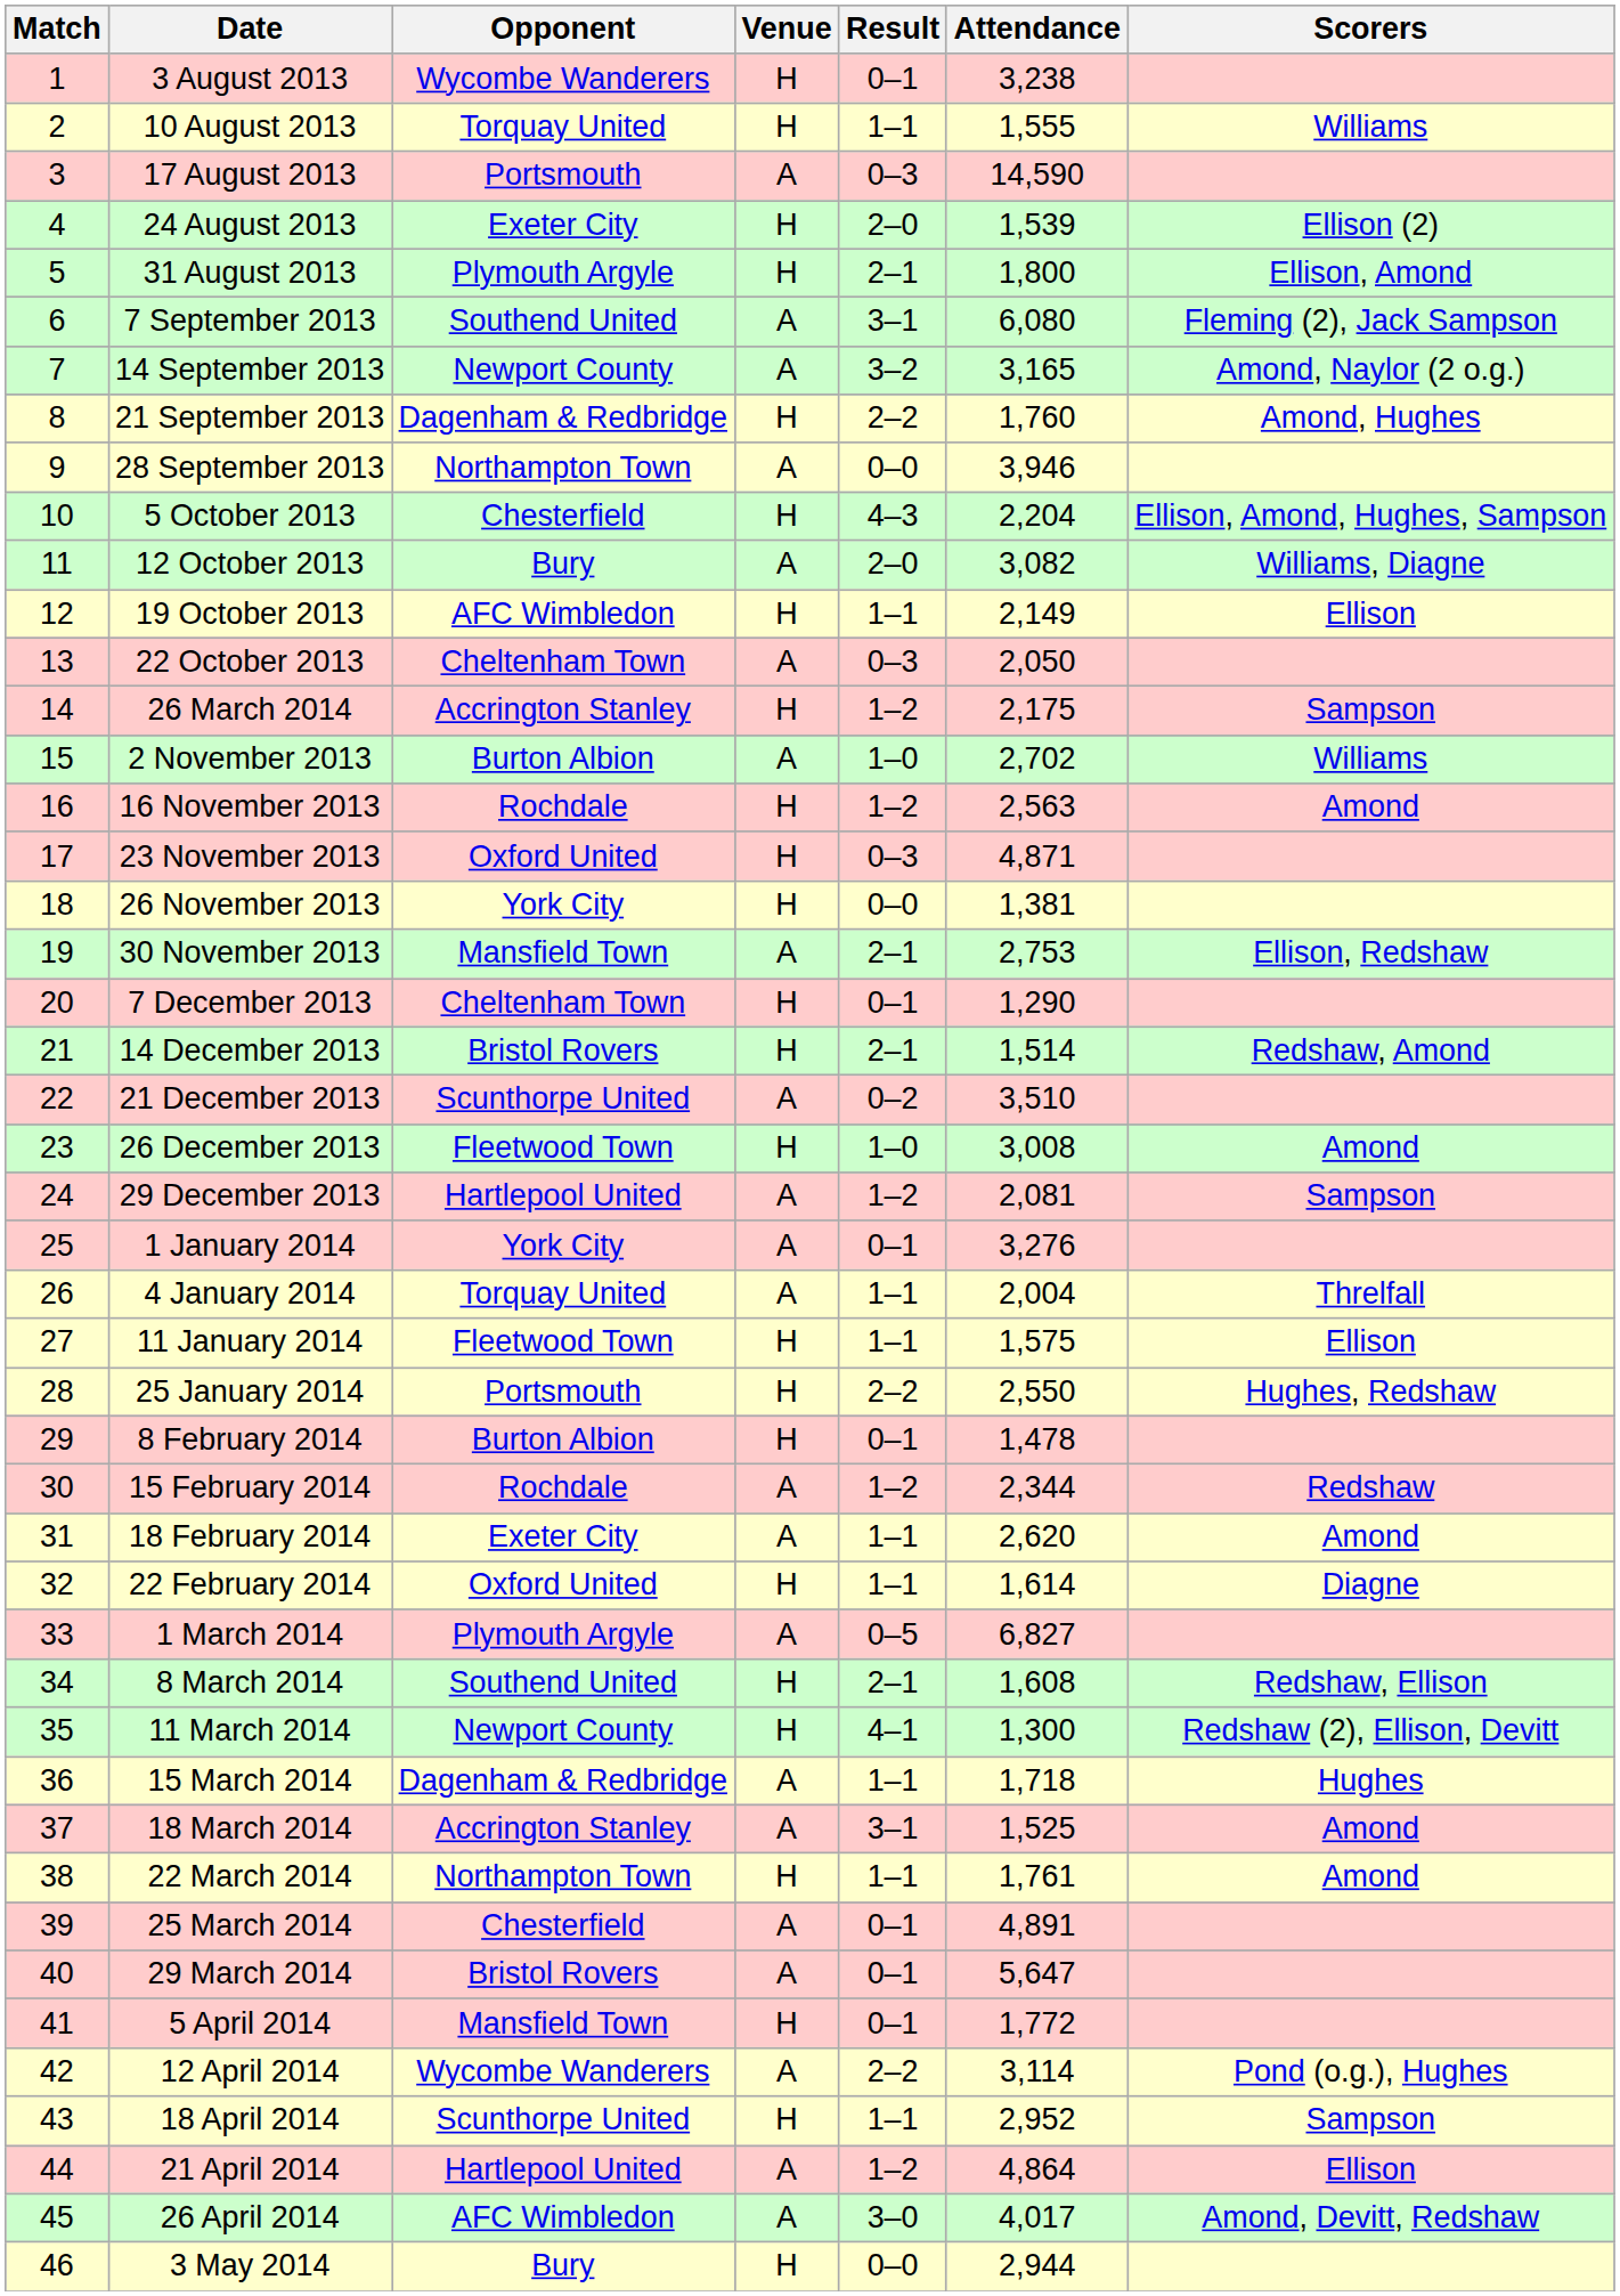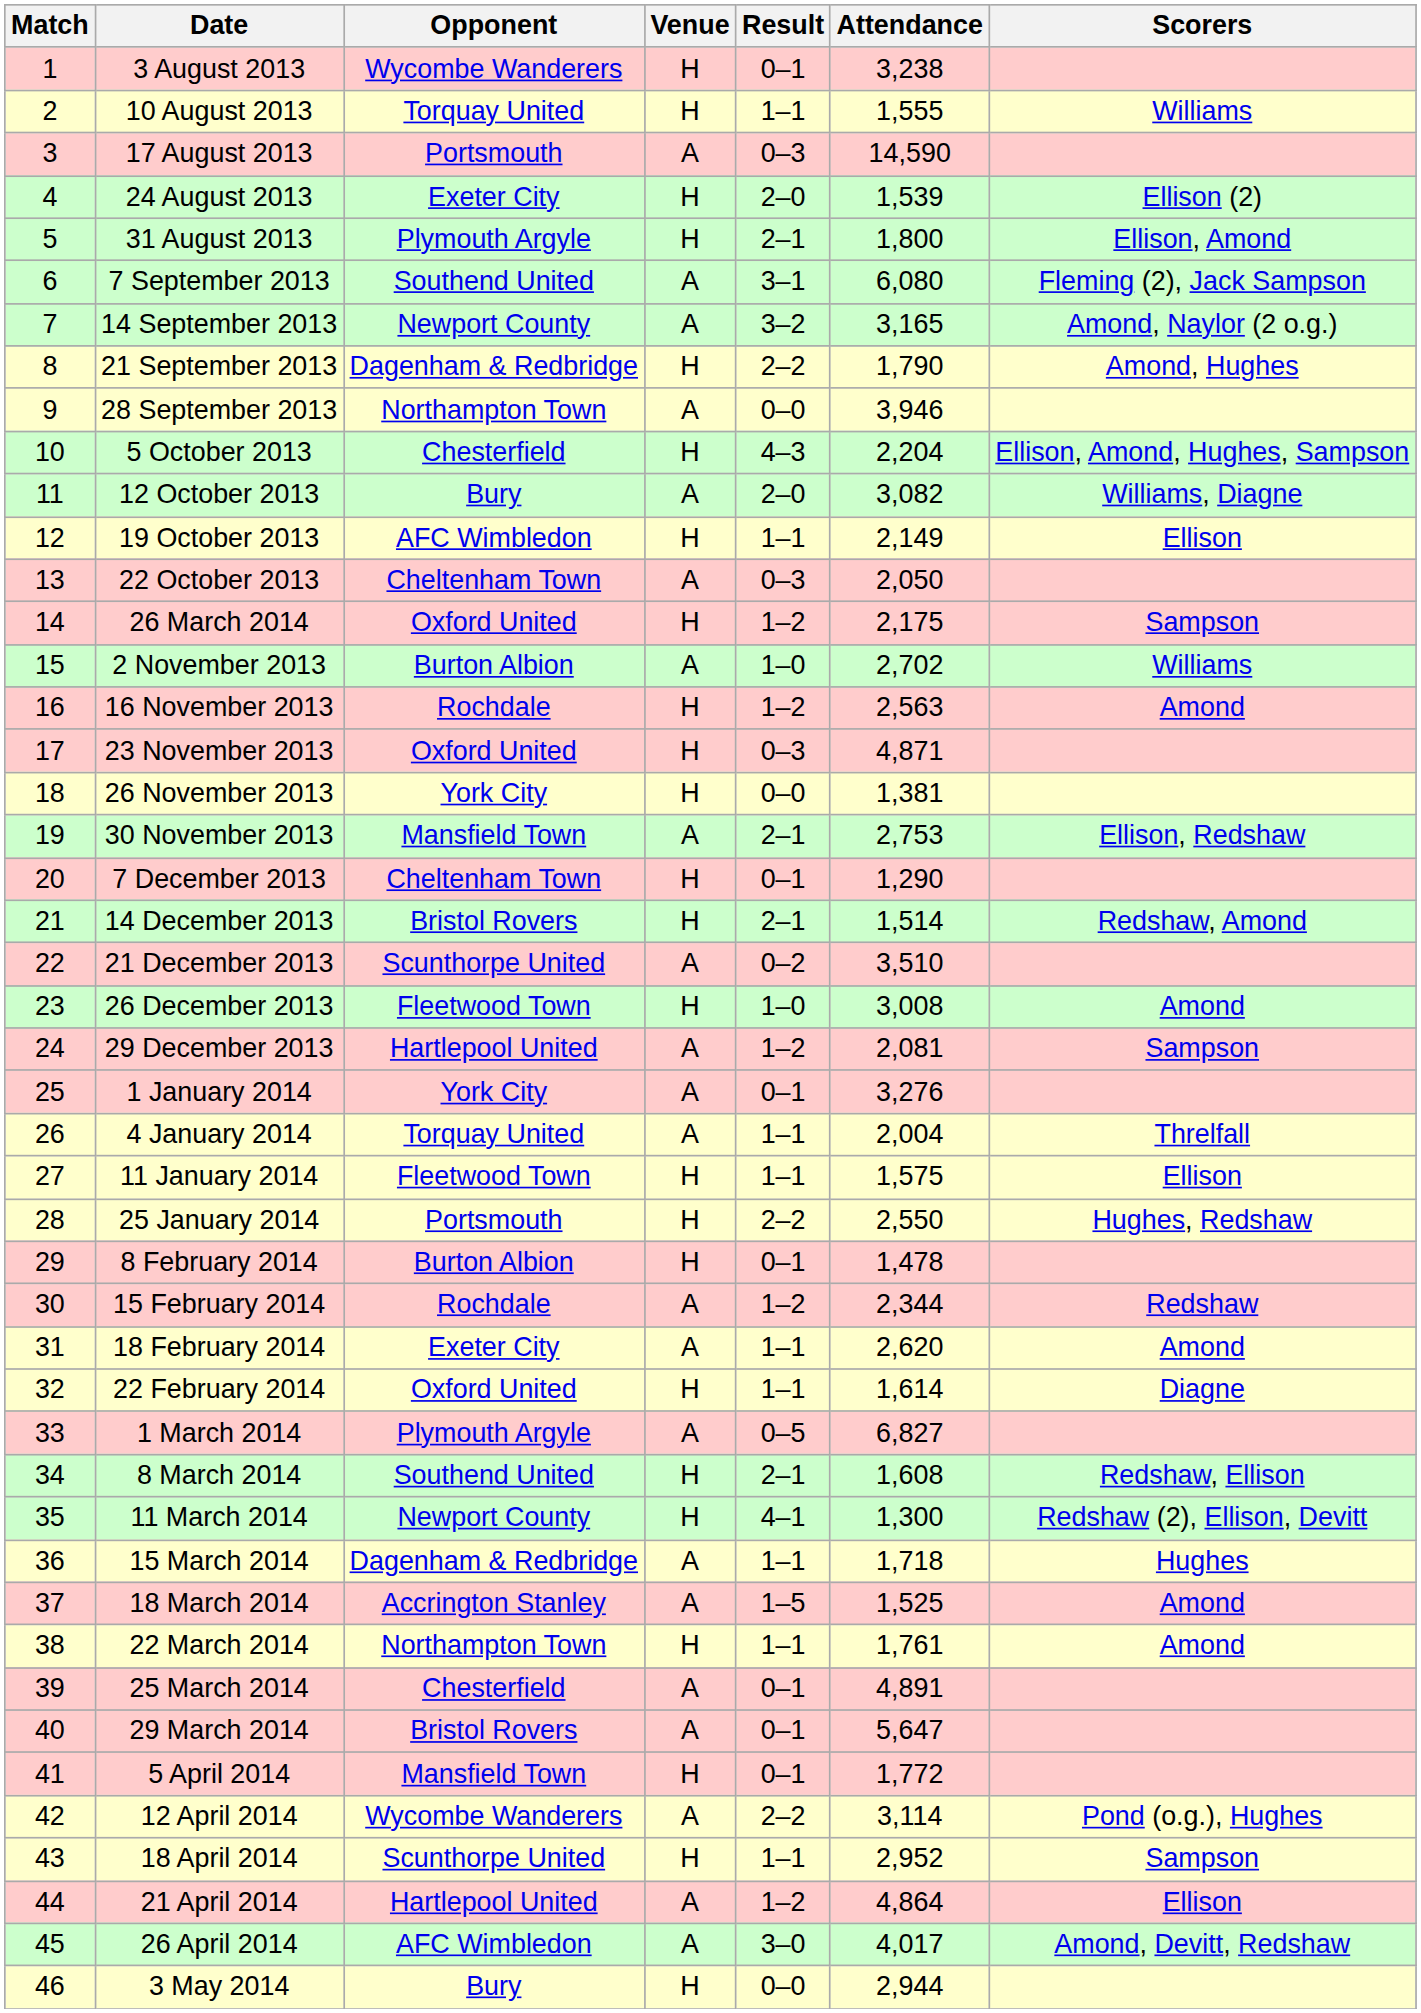 <table class="wikitable " style="font-size:100%; text-align:center">
 <tr>
 <th>Match</th>
 <th>Date</th>
 <th>Opponent</th>
 <th>Venue</th>
 <th>Result</th>
 <th>Attendance</th>
 <th>Scorers</th>
 </tr>
 <tr style="background: #FFCCCC;">
 <td>1</td>
 <td>3 August 2013</td>
 <td><a href='#'>Wycombe Wanderers</a></td>
 <td>H</td>
 <td>0–1</td>
 <td>3,238</td>
 <td></td>
 </tr>
 <tr style="background: #FFFFCC;">
 <td>2</td>
 <td>10 August 2013</td>
 <td><a href='#'>Torquay United</a></td>
 <td>H</td>
 <td>1–1</td>
 <td>1,555</td>
 <td><a href='#'>Williams</a></td>
 </tr>
 <tr style="background: #FFCCCC;">
 <td>3</td>
 <td>17 August 2013</td>
 <td><a href='#'>Portsmouth</a></td>
 <td>A</td>
 <td>0–3</td>
 <td>14,590</td>
 <td></td>
 </tr>
 <tr style="background: #CCFFCC;">
 <td>4</td>
 <td>24 August 2013</td>
 <td><a href='#'>Exeter City</a></td>
 <td>H</td>
 <td>2–0</td>
 <td>1,539</td>
 <td><a href='#'>Ellison</a> (2)</td>
 </tr>
 <tr style="background: #CCFFCC;">
 <td>5</td>
 <td>31 August 2013</td>
 <td><a href='#'>Plymouth Argyle</a></td>
 <td>H</td>
 <td>2–1</td>
 <td>1,800</td>
 <td><a href='#'>Ellison</a>, <a href='#'>Amond</a></td>
 </tr>
 <tr style="background: #CCFFCC;">
 <td>6</td>
 <td>7 September 2013</td>
 <td><a href='#'>Southend United</a></td>
 <td>A</td>
 <td>3–1</td>
 <td>6,080</td>
 <td><a href='#'>Fleming</a> (2), <a href='#'>Jack Sampson</a></td>
 </tr>
 <tr style="background: #CCFFCC;">
 <td>7</td>
 <td>14 September 2013</td>
 <td><a href='#'>Newport County</a></td>
 <td>A</td>
 <td>3–2</td>
 <td>3,165</td>
 <td><a href='#'>Amond</a>, <a href='#'>Naylor</a> (2 o.g.)</td>
 </tr>
 <tr style="background: #FFFFCC;">
 <td>8</td>
 <td>21 September 2013</td>
 <td><a href='#'>Dagenham & Redbridge</a></td>
 <td>H</td>
 <td>2–2</td>
-<td>1,760</td>
+<td>1,790</td>
 <td><a href='#'>Amond</a>, <a href='#'>Hughes</a></td>
 </tr>
 <tr style="background: #FFFFCC;">
 <td>9</td>
 <td>28 September 2013</td>
 <td><a href='#'>Northampton Town</a></td>
 <td>A</td>
 <td>0–0</td>
 <td>3,946</td>
 <td></td>
 </tr>
 <tr style="background: #CCFFCC;">
 <td>10</td>
 <td>5 October 2013</td>
 <td><a href='#'>Chesterfield</a></td>
 <td>H</td>
 <td>4–3</td>
 <td>2,204</td>
 <td><a href='#'>Ellison</a>, <a href='#'>Amond</a>, <a href='#'>Hughes</a>, <a href='#'>Sampson</a></td>
 </tr>
 <tr style="background: #CCFFCC;">
 <td>11</td>
 <td>12 October 2013</td>
 <td><a href='#'>Bury</a></td>
 <td>A</td>
 <td>2–0</td>
 <td>3,082</td>
 <td><a href='#'>Williams</a>, <a href='#'>Diagne</a></td>
 </tr>
 <tr style="background: #FFFFCC;">
 <td>12</td>
 <td>19 October 2013</td>
 <td><a href='#'>AFC Wimbledon</a></td>
 <td>H</td>
 <td>1–1</td>
 <td>2,149</td>
 <td><a href='#'>Ellison</a></td>
 </tr>
 <tr style="background: #FFCCCC;">
 <td>13</td>
 <td>22 October 2013</td>
 <td><a href='#'>Cheltenham Town</a></td>
 <td>A</td>
 <td>0–3</td>
 <td>2,050</td>
 <td></td>
 </tr>
 <tr style="background: #FFCCCC;">
 <td>14</td>
 <td>26 March 2014</td>
-<td><a href='#'>Accrington Stanley</a></td>
+<td><a href='#'>Oxford United</a></td>
 <td>H</td>
 <td>1–2</td>
 <td>2,175</td>
 <td><a href='#'>Sampson</a></td>
 </tr>
 <tr style="background: #CCFFCC;">
 <td>15</td>
 <td>2 November 2013</td>
 <td><a href='#'>Burton Albion</a></td>
 <td>A</td>
 <td>1–0</td>
 <td>2,702</td>
 <td><a href='#'>Williams</a></td>
 </tr>
 <tr style="background: #FFCCCC;">
 <td>16</td>
 <td>16 November 2013</td>
 <td><a href='#'>Rochdale</a></td>
 <td>H</td>
 <td>1–2</td>
 <td>2,563</td>
 <td><a href='#'>Amond</a></td>
 </tr>
 <tr style="background: #FFCCCC;">
 <td>17</td>
 <td>23 November 2013</td>
 <td><a href='#'>Oxford United</a></td>
 <td>H</td>
 <td>0–3</td>
 <td>4,871</td>
 <td></td>
 </tr>
 <tr style="background: #FFFFCC;">
 <td>18</td>
 <td>26 November 2013</td>
 <td><a href='#'>York City</a></td>
 <td>H</td>
 <td>0–0</td>
 <td>1,381</td>
 <td></td>
 </tr>
 <tr style="background: #CCFFCC;">
 <td>19</td>
 <td>30 November 2013</td>
 <td><a href='#'>Mansfield Town</a></td>
 <td>A</td>
 <td>2–1</td>
 <td>2,753</td>
 <td><a href='#'>Ellison</a>, <a href='#'>Redshaw</a></td>
 </tr>
 <tr style="background: #FFCCCC;">
 <td>20</td>
 <td>7 December 2013</td>
 <td><a href='#'>Cheltenham Town</a></td>
 <td>H</td>
 <td>0–1</td>
 <td>1,290</td>
 <td></td>
 </tr>
 <tr style="background: #CCFFCC;">
 <td>21</td>
 <td>14 December 2013</td>
 <td><a href='#'>Bristol Rovers</a></td>
 <td>H</td>
 <td>2–1</td>
 <td>1,514</td>
 <td><a href='#'>Redshaw</a>, <a href='#'>Amond</a></td>
 </tr>
 <tr style="background: #FFCCCC;">
 <td>22</td>
 <td>21 December 2013</td>
 <td><a href='#'>Scunthorpe United</a></td>
 <td>A</td>
 <td>0–2</td>
 <td>3,510</td>
 <td></td>
 </tr>
 <tr style="background: #CCFFCC;">
 <td>23</td>
 <td>26 December 2013</td>
 <td><a href='#'>Fleetwood Town</a></td>
 <td>H</td>
 <td>1–0</td>
 <td>3,008</td>
 <td><a href='#'>Amond</a></td>
 </tr>
 <tr style="background: #FFCCCC;">
 <td>24</td>
 <td>29 December 2013</td>
 <td><a href='#'>Hartlepool United</a></td>
 <td>A</td>
 <td>1–2</td>
 <td>2,081</td>
 <td><a href='#'>Sampson</a></td>
 </tr>
 <tr style="background: #FFCCCC;">
 <td>25</td>
 <td>1 January 2014</td>
 <td><a href='#'>York City</a></td>
 <td>A</td>
 <td>0–1</td>
 <td>3,276</td>
 <td></td>
 </tr>
 <tr style="background: #FFFFCC;">
 <td>26</td>
 <td>4 January 2014</td>
 <td><a href='#'>Torquay United</a></td>
 <td>A</td>
 <td>1–1</td>
 <td>2,004</td>
 <td><a href='#'>Threlfall</a></td>
 </tr>
 <tr style="background: #FFFFCC;">
 <td>27</td>
 <td>11 January 2014</td>
 <td><a href='#'>Fleetwood Town</a></td>
 <td>H</td>
 <td>1–1</td>
 <td>1,575</td>
 <td><a href='#'>Ellison</a></td>
 </tr>
 <tr style="background: #FFFFCC;">
 <td>28</td>
 <td>25 January 2014</td>
 <td><a href='#'>Portsmouth</a></td>
 <td>H</td>
 <td>2–2</td>
 <td>2,550</td>
 <td><a href='#'>Hughes</a>, <a href='#'>Redshaw</a></td>
 </tr>
 <tr style="background: #FFCCCC;">
 <td>29</td>
 <td>8 February 2014</td>
 <td><a href='#'>Burton Albion</a></td>
 <td>H</td>
 <td>0–1</td>
 <td>1,478</td>
 <td></td>
 </tr>
 <tr style="background: #FFCCCC;">
 <td>30</td>
 <td>15 February 2014</td>
 <td><a href='#'>Rochdale</a></td>
 <td>A</td>
 <td>1–2</td>
 <td>2,344</td>
 <td><a href='#'>Redshaw</a></td>
 </tr>
 <tr style="background: #FFFFCC;">
 <td>31</td>
 <td>18 February 2014</td>
 <td><a href='#'>Exeter City</a></td>
 <td>A</td>
 <td>1–1</td>
 <td>2,620</td>
 <td><a href='#'>Amond</a></td>
 </tr>
 <tr style="background: #FFFFCC;">
 <td>32</td>
 <td>22 February 2014</td>
 <td><a href='#'>Oxford United</a></td>
 <td>H</td>
 <td>1–1</td>
 <td>1,614</td>
 <td><a href='#'>Diagne</a></td>
 </tr>
 <tr style="background: #FFCCCC;">
 <td>33</td>
 <td>1 March 2014</td>
 <td><a href='#'>Plymouth Argyle</a></td>
 <td>A</td>
 <td>0–5</td>
 <td>6,827</td>
 <td></td>
 </tr>
 <tr style="background: #CCFFCC;">
 <td>34</td>
 <td>8 March 2014</td>
 <td><a href='#'>Southend United</a></td>
 <td>H</td>
 <td>2–1</td>
 <td>1,608</td>
 <td><a href='#'>Redshaw</a>, <a href='#'>Ellison</a></td>
 </tr>
 <tr style="background: #CCFFCC;">
 <td>35</td>
 <td>11 March 2014</td>
 <td><a href='#'>Newport County</a></td>
 <td>H</td>
 <td>4–1</td>
 <td>1,300</td>
 <td><a href='#'>Redshaw</a> (2), <a href='#'>Ellison</a>, <a href='#'>Devitt</a></td>
 </tr>
 <tr style="background: #FFFFCC;">
 <td>36</td>
 <td>15 March 2014</td>
 <td><a href='#'>Dagenham & Redbridge</a></td>
 <td>A</td>
 <td>1–1</td>
 <td>1,718</td>
 <td><a href='#'>Hughes</a></td>
 </tr>
 <tr style="background: #FFCCCC;">
 <td>37</td>
 <td>18 March 2014</td>
 <td><a href='#'>Accrington Stanley</a></td>
 <td>A</td>
-<td>3–1</td>
+<td>1–5</td>
 <td>1,525</td>
 <td><a href='#'>Amond</a></td>
 </tr>
 <tr style="background: #FFFFCC;">
 <td>38</td>
 <td>22 March 2014</td>
 <td><a href='#'>Northampton Town</a></td>
 <td>H</td>
 <td>1–1</td>
 <td>1,761</td>
 <td><a href='#'>Amond</a></td>
 </tr>
 <tr style="background: #FFCCCC;">
 <td>39</td>
 <td>25 March 2014</td>
 <td><a href='#'>Chesterfield</a></td>
 <td>A</td>
 <td>0–1</td>
 <td>4,891</td>
 <td></td>
 </tr>
 <tr style="background: #FFCCCC;">
 <td>40</td>
 <td>29 March 2014</td>
 <td><a href='#'>Bristol Rovers</a></td>
 <td>A</td>
 <td>0–1</td>
 <td>5,647</td>
 <td></td>
 </tr>
 <tr style="background: #FFCCCC;">
 <td>41</td>
 <td>5 April 2014</td>
 <td><a href='#'>Mansfield Town</a></td>
 <td>H</td>
 <td>0–1</td>
 <td>1,772</td>
 <td></td>
 </tr>
 <tr style="background: #FFFFCC;">
 <td>42</td>
 <td>12 April 2014</td>
 <td><a href='#'>Wycombe Wanderers</a></td>
 <td>A</td>
 <td>2–2</td>
 <td>3,114</td>
 <td><a href='#'>Pond</a> (o.g.), <a href='#'>Hughes</a></td>
 </tr>
 <tr style="background: #FFFFCC;">
 <td>43</td>
 <td>18 April 2014</td>
 <td><a href='#'>Scunthorpe United</a></td>
 <td>H</td>
 <td>1–1</td>
 <td>2,952</td>
 <td><a href='#'>Sampson</a></td>
 </tr>
 <tr style="background: #FFCCCC;">
 <td>44</td>
 <td>21 April 2014</td>
 <td><a href='#'>Hartlepool United</a></td>
 <td>A</td>
 <td>1–2</td>
 <td>4,864</td>
 <td><a href='#'>Ellison</a></td>
 </tr>
 <tr style="background: #CCFFCC;">
 <td>45</td>
 <td>26 April 2014</td>
 <td><a href='#'>AFC Wimbledon</a></td>
 <td>A</td>
 <td>3–0</td>
 <td>4,017</td>
 <td><a href='#'>Amond</a>, <a href='#'>Devitt</a>, <a href='#'>Redshaw</a></td>
 </tr>
 <tr style="background: #FFFFCC;">
 <td>46</td>
 <td>3 May 2014</td>
 <td><a href='#'>Bury</a></td>
 <td>H</td>
 <td>0–0</td>
 <td>2,944</td>
 <td></td>
 </tr>
 </table>
